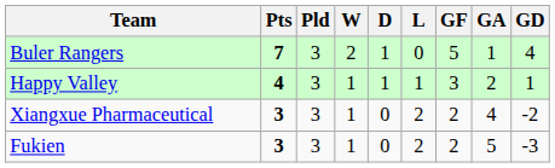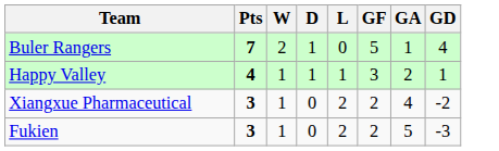 <table class="wikitable" style="text-align: center;">
 <tr>
 <th width="200">Team</th>
 <th width="20" abbr="Points">Pts</th>
-<th width="20" abbr="Played">Pld</th>
 <th width="20" abbr="Won">W</th>
 <th width="20" abbr="Drawn">D</th>
 <th width="20" abbr="Lost">L</th>
 <th width="20" abbr="Goals for">GF</th>
 <th width="20" abbr="Goals against">GA</th>
 <th width="20" abbr="Goal difference">GD</th>
 </tr>
 <tr style="background: #ccffcc;">
 <td style="text-align:left;"><a href='#'>Buler Rangers</a></td>
 <td><strong>7</strong></td>
-<td>3</td>
 <td>2</td>
 <td>1</td>
 <td>0</td>
 <td>5</td>
 <td>1</td>
 <td>4</td>
 </tr>
 <tr style="background: #ccffcc;">
 <td style="text-align:left;"><a href='#'>Happy Valley</a></td>
 <td><strong>4</strong></td>
-<td>3</td>
 <td>1</td>
 <td>1</td>
 <td>1</td>
 <td>3</td>
 <td>2</td>
 <td>1</td>
 </tr>
 <tr>
 <td style="text-align:left;"><a href='#'>Xiangxue Pharmaceutical</a></td>
 <td><strong>3</strong></td>
-<td>3</td>
 <td>1</td>
 <td>0</td>
 <td>2</td>
 <td>2</td>
 <td>4</td>
 <td>-2</td>
 </tr>
 <tr>
 <td style="text-align:left;"><a href='#'>Fukien</a></td>
 <td><strong>3</strong></td>
-<td>3</td>
 <td>1</td>
 <td>0</td>
 <td>2</td>
 <td>2</td>
 <td>5</td>
 <td>-3</td>
 </tr>
 </table>
